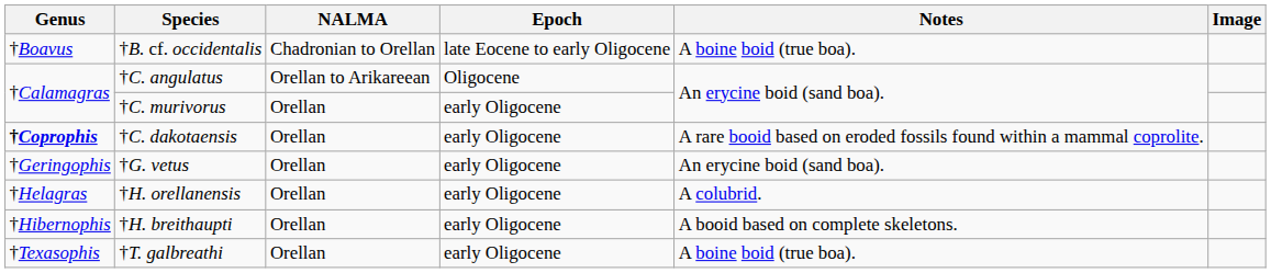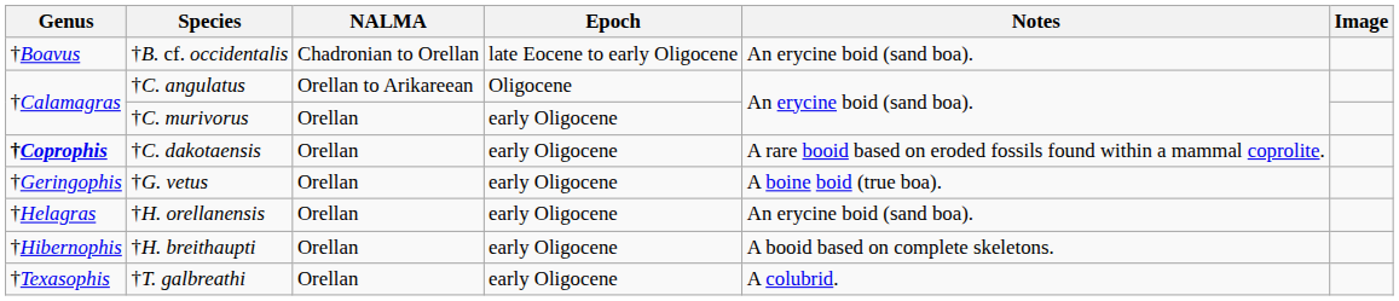 <table class="wikitable sortable">
 <tr>
 <th>Genus</th>
 <th>Species</th>
 <th>NALMA</th>
 <th>Epoch</th>
 <th>Notes</th>
 <th>Image</th>
 </tr>
 <tr>
 <td>†<em><a href='#'>Boavus</a></em></td>
 <td>†<em>B.</em> cf. <em>occidentalis</em></td>
 <td>Chadronian to Orellan</td>
 <td>late Eocene to early Oligocene</td>
-<td>A <a href='#'>boine</a> <a href='#'>boid</a> (true boa).</td>
+<td>An erycine boid (sand boa).</td>
 <td></td>
 </tr>
 <tr>
 <td rowspan="2">†<em><a href='#'>Calamagras</a></em></td>
 <td>†<em>C. angulatus</em></td>
 <td>Orellan to Arikareean</td>
 <td>Oligocene</td>
 <td rowspan="2">An <a href='#'>erycine</a> boid (sand boa).</td>
 <td></td>
 </tr>
 <tr>
 <td>†<em>C. murivorus</em></td>
 <td>Orellan</td>
 <td>early Oligocene</td>
 <td></td>
 </tr>
 <tr>
 <td><strong>†<em><a href='#'>Coprophis</a></em></strong></td>
 <td>†<em>C. dakotaensis</em></td>
 <td>Orellan</td>
 <td>early Oligocene</td>
 <td>A rare <a href='#'>booid</a> based on eroded fossils found within a mammal <a href='#'>coprolite</a>.</td>
 <td></td>
 </tr>
 <tr>
 <td>†<em><a href='#'>Geringophis</a></em></td>
 <td>†<em>G. vetus</em></td>
 <td>Orellan</td>
 <td>early Oligocene</td>
-<td>An erycine boid (sand boa).</td>
+<td>A <a href='#'>boine</a> <a href='#'>boid</a> (true boa).</td>
 <td></td>
 </tr>
 <tr>
 <td>†<em><a href='#'>Helagras</a></em></td>
 <td>†<em>H. orellanensis</em></td>
 <td>Orellan</td>
 <td>early Oligocene</td>
-<td>A <a href='#'>colubrid</a>.</td>
+<td>An erycine boid (sand boa).</td>
 <td></td>
 </tr>
 <tr>
 <td>†<em><a href='#'>Hibernophis</a></em></td>
 <td>†<em>H. breithaupti</em></td>
 <td>Orellan</td>
 <td>early Oligocene</td>
 <td>A booid based on complete skeletons.</td>
 <td></td>
 </tr>
 <tr>
 <td>†<em><a href='#'>Texasophis</a></em></td>
 <td>†<em>T. galbreathi</em></td>
 <td>Orellan</td>
 <td>early Oligocene</td>
-<td>A <a href='#'>boine</a> <a href='#'>boid</a> (true boa).</td>
+<td>A <a href='#'>colubrid</a>.</td>
 <td></td>
 </tr>
 </table>
